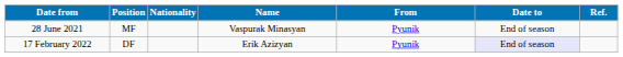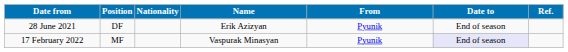 <table class="wikitable"  style="text-align:center; font-size:90%; ">
 <tr>
 <th style="background:#0174B5; color:#FFFFFF; width:150px;">Date from</th>
 <th style="background:#0174B5; color:#FFFFFF; width:50px;">Position</th>
 <th style="background:#0174B5; color:#FFFFFF; width:50px;">Nationality</th>
 <th style="background:#0174B5; color:#FFFFFF; width:200px;">Name</th>
 <th style="background:#0174B5; color:#FFFFFF; width:200px;">From</th>
 <th style="background:#0174B5; color:#FFFFFF; width:150px;">Date to</th>
 <th style="background:#0174B5; color:#FFFFFF; width:50px;">Ref.</th>
 </tr>
 <tr>
 <td>28 June 2021</td>
-<td>MF</td>
+<td>DF</td>
 <td></td>
-<td>Vaspurak Minasyan</td>
+<td>Erik Azizyan</td>
 <td><a href='#'>Pyunik</a></td>
 <td>End of season</td>
 <td></td>
 </tr>
 <tr>
 <td>17 February 2022</td>
-<td>DF</td>
+<td>MF</td>
 <td></td>
-<td>Erik Azizyan</td>
+<td>Vaspurak Minasyan</td>
 <td><a href='#'>Pyunik</a></td>
 <td style="background: lavender;">End of season</td>
 <td></td>
 </tr>
 </table>
